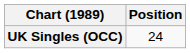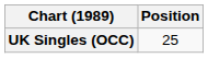 <table class="wikitable plainrowheaders" style="text-align:center">
 <tr>
 <th>Chart (1989)</th>
 <th>Position</th>
 </tr>
 <tr>
 <th scope="row">UK Singles (OCC)</th>
-<td>24</td>
+<td>25</td>
 </tr>
 </table>
